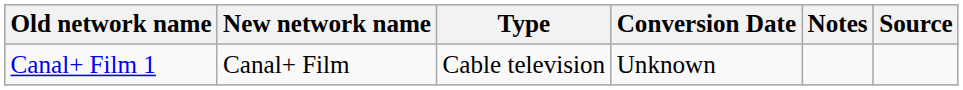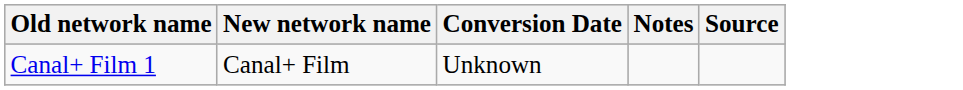 <table class="wikitable">
 <tr>
 <th>Old network name</th>
 <th>New network name</th>
-<th>Type</th>
 <th>Conversion Date</th>
 <th>Notes</th>
 <th>Source</th>
 </tr>
 <tr>
 <td><a href='#'>Canal+ Film 1</a></td>
 <td>Canal+ Film</td>
-<td>Cable television</td>
 <td>Unknown</td>
 <td></td>
 <td></td>
 </tr>
 </table>
